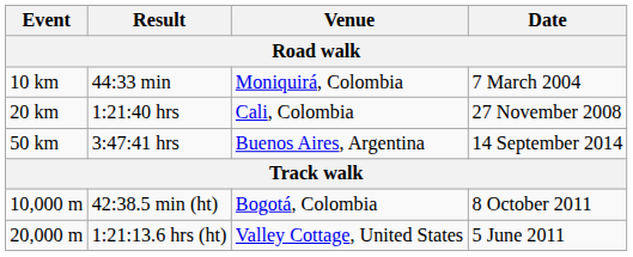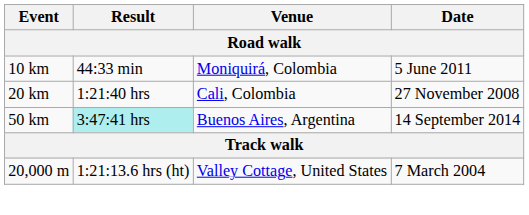 <table class="wikitable">
 <tr>
 <th>Event</th>
 <th>Result</th>
 <th>Venue</th>
 <th>Date</th>
 </tr>
 <tr>
 <th colspan="4">Road walk</th>
 </tr>
 <tr>
 <td>10 km</td>
 <td>44:33 min </td>
 <td><a href='#'>Moniquirá</a>, Colombia</td>
-<td>7 March 2004</td>
+<td>5 June 2011</td>
 </tr>
 <tr>
 <td>20 km</td>
 <td>1:21:40 hrs </td>
 <td><a href='#'>Cali</a>, Colombia</td>
 <td>27 November 2008</td>
 </tr>
 <tr>
 <td>50 km</td>
-<td>3:47:41 hrs </td>
+<td style="background: paleturquoise;">3:47:41 hrs </td>
 <td><a href='#'>Buenos Aires</a>, Argentina</td>
 <td>14 September 2014</td>
 </tr>
 <tr>
 <th colspan="4">Track walk</th>
 </tr>
 <tr>
-<td>10,000 m</td>
-<td>42:38.5 min  (ht)</td>
-<td><a href='#'>Bogotá</a>, Colombia</td>
-<td>8 October 2011</td>
-</tr>
-<tr>
 <td>20,000 m</td>
 <td>1:21:13.6 hrs (ht)</td>
 <td><a href='#'>Valley Cottage</a>, United States</td>
-<td>5 June 2011</td>
+<td>7 March 2004</td>
 </tr>
 </table>
